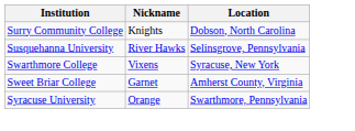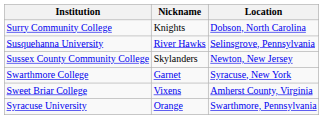 <table class="wikitable">
 <tr>
 <th>Institution</th>
 <th>Nickname</th>
 <th>Location</th>
 </tr>
 <tr>
 <td><a href='#'>Surry Community College</a></td>
 <td>Knights</td>
 <td><a href='#'>Dobson, North Carolina</a></td>
 </tr>
 <tr>
 <td><a href='#'>Susquehanna University</a></td>
 <td><a href='#'>River Hawks</a></td>
 <td><a href='#'>Selinsgrove, Pennsylvania</a></td>
 </tr>
 <tr>
+<td><a href='#'>Sussex County Community College</a></td>
+<td>Skylanders</td>
+<td><a href='#'>Newton, New Jersey</a></td>
+</tr>
+<tr>
 <td><a href='#'>Swarthmore College</a></td>
-<td><a href='#'>Vixens</a></td>
+<td><a href='#'>Garnet</a></td>
 <td><a href='#'>Syracuse, New York</a></td>
 </tr>
 <tr>
 <td><a href='#'>Sweet Briar College</a></td>
-<td><a href='#'>Garnet</a></td>
+<td><a href='#'>Vixens</a></td>
 <td><a href='#'>Amherst County, Virginia</a></td>
 </tr>
 <tr>
 <td><a href='#'>Syracuse University</a></td>
 <td><a href='#'>Orange</a></td>
 <td><a href='#'>Swarthmore, Pennsylvania</a></td>
 </tr>
 </table>
